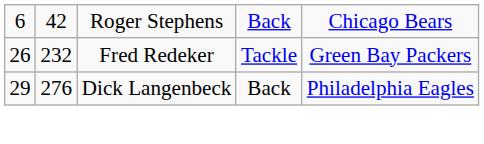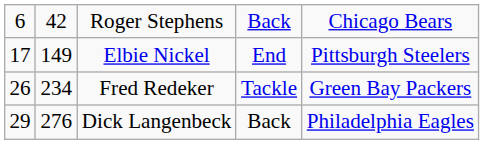 <table class="wikitable" style="text-align:center">
 <tr>
 <td>6</td>
 <td>42</td>
 <td>Roger Stephens</td>
 <td><a href='#'>Back</a></td>
 <td><a href='#'>Chicago Bears</a></td>
 </tr>
 <tr>
+<td>17</td>
+<td>149</td>
+<td><a href='#'>Elbie Nickel</a></td>
+<td><a href='#'>End</a></td>
+<td><a href='#'>Pittsburgh Steelers</a></td>
+</tr>
+<tr>
 <td>26</td>
-<td>232</td>
+<td>234</td>
 <td>Fred Redeker</td>
 <td><a href='#'>Tackle</a></td>
 <td><a href='#'>Green Bay Packers</a></td>
 </tr>
 <tr>
 <td>29</td>
 <td>276</td>
 <td>Dick Langenbeck</td>
 <td>Back</td>
 <td><a href='#'>Philadelphia Eagles</a></td>
 </tr>
 </table>
